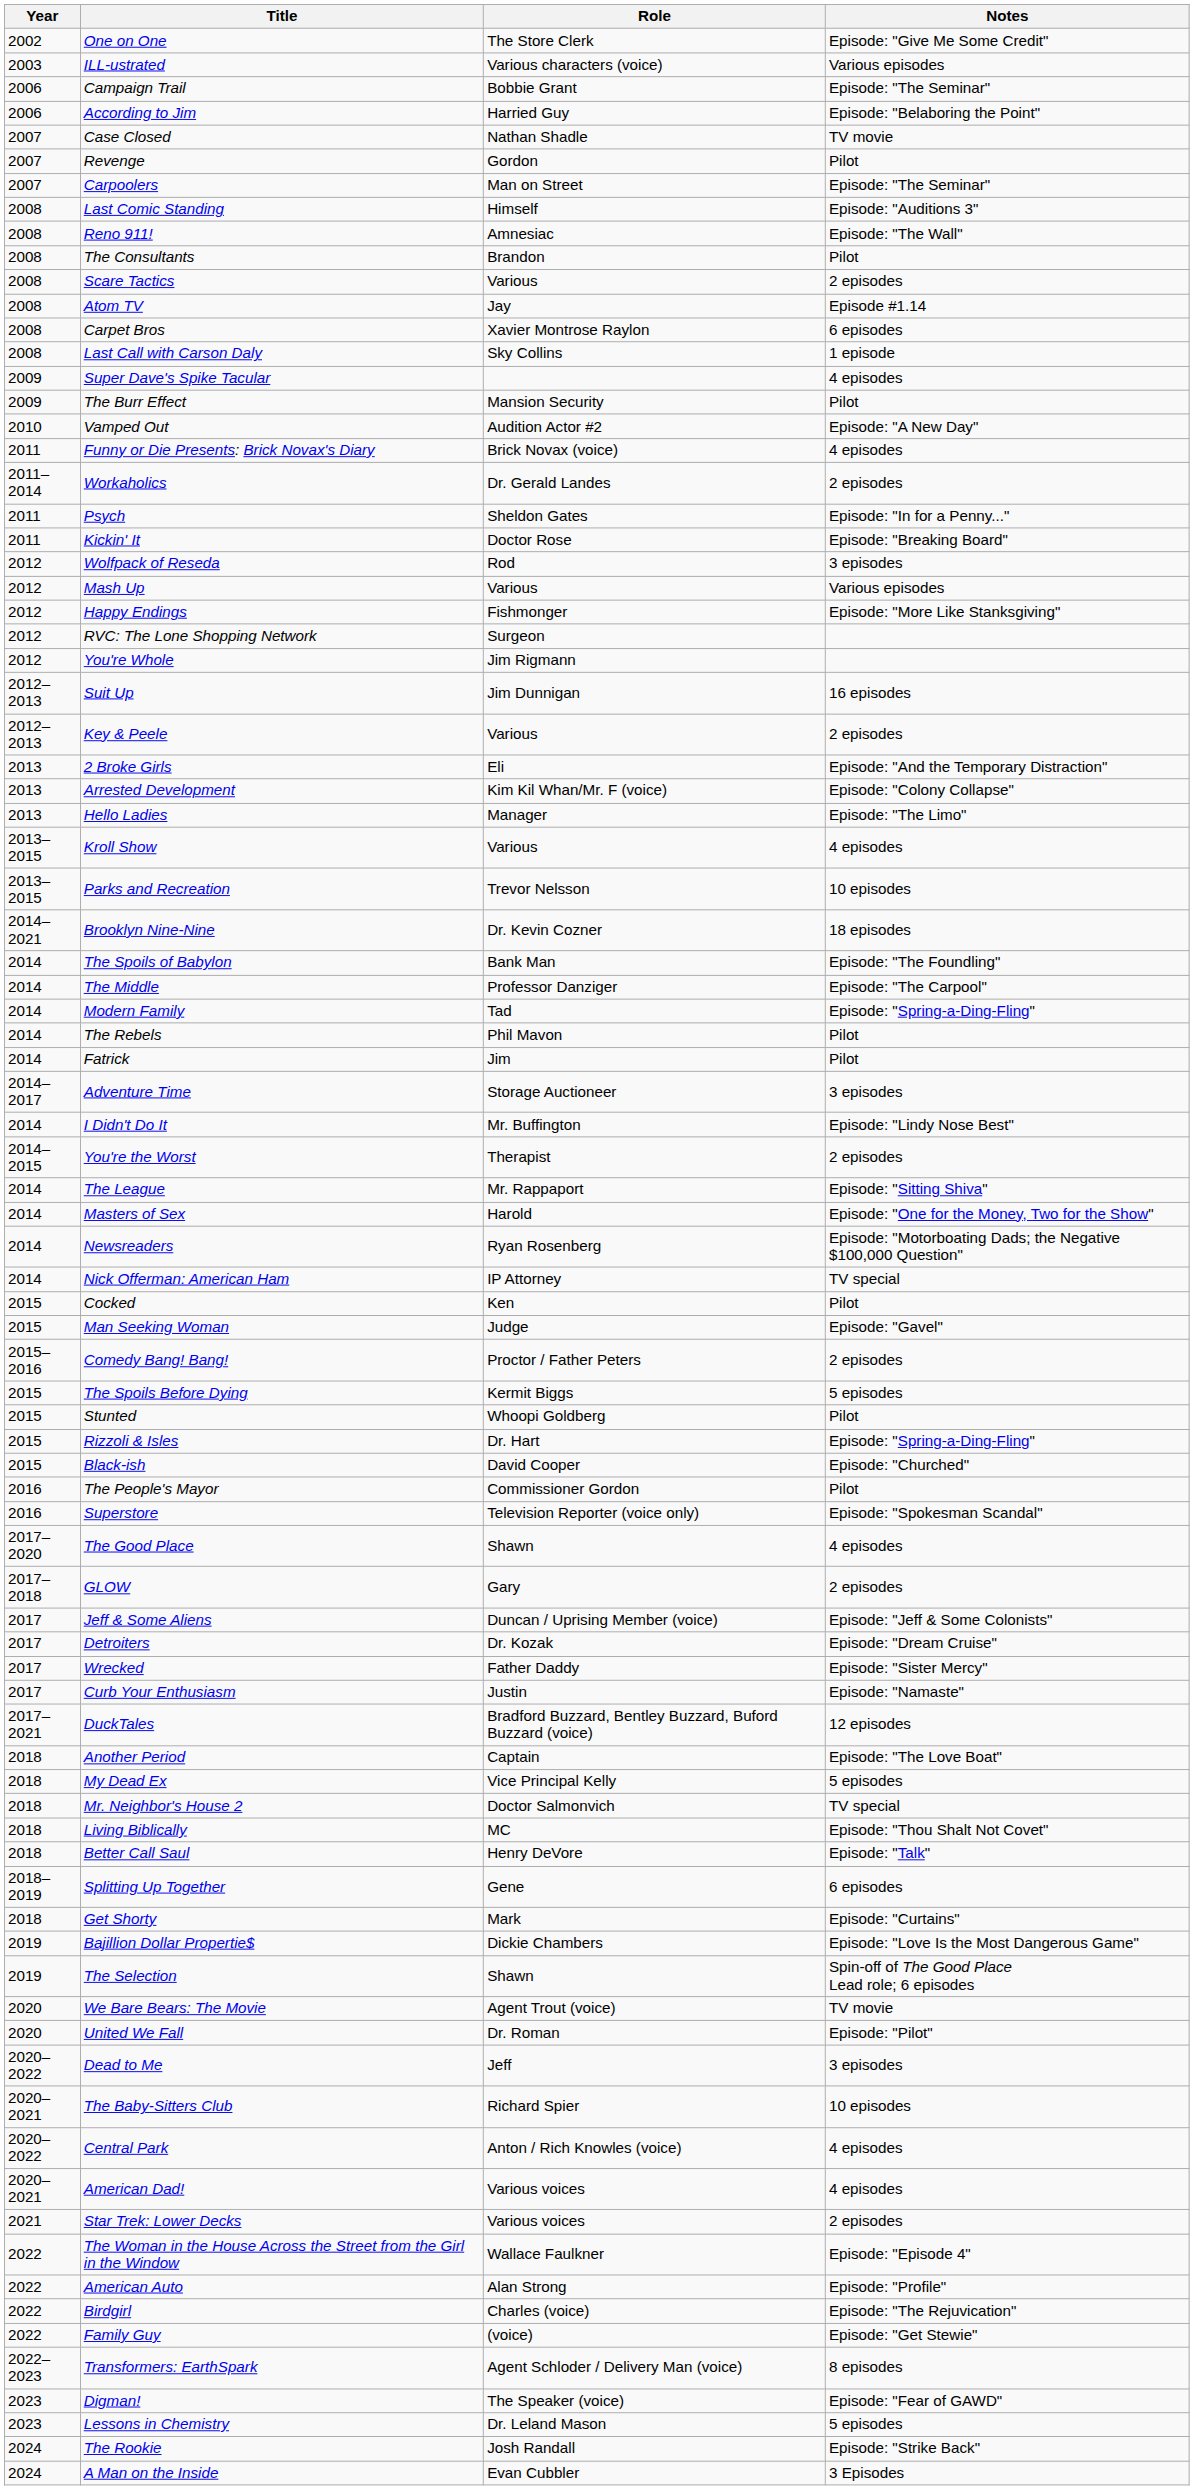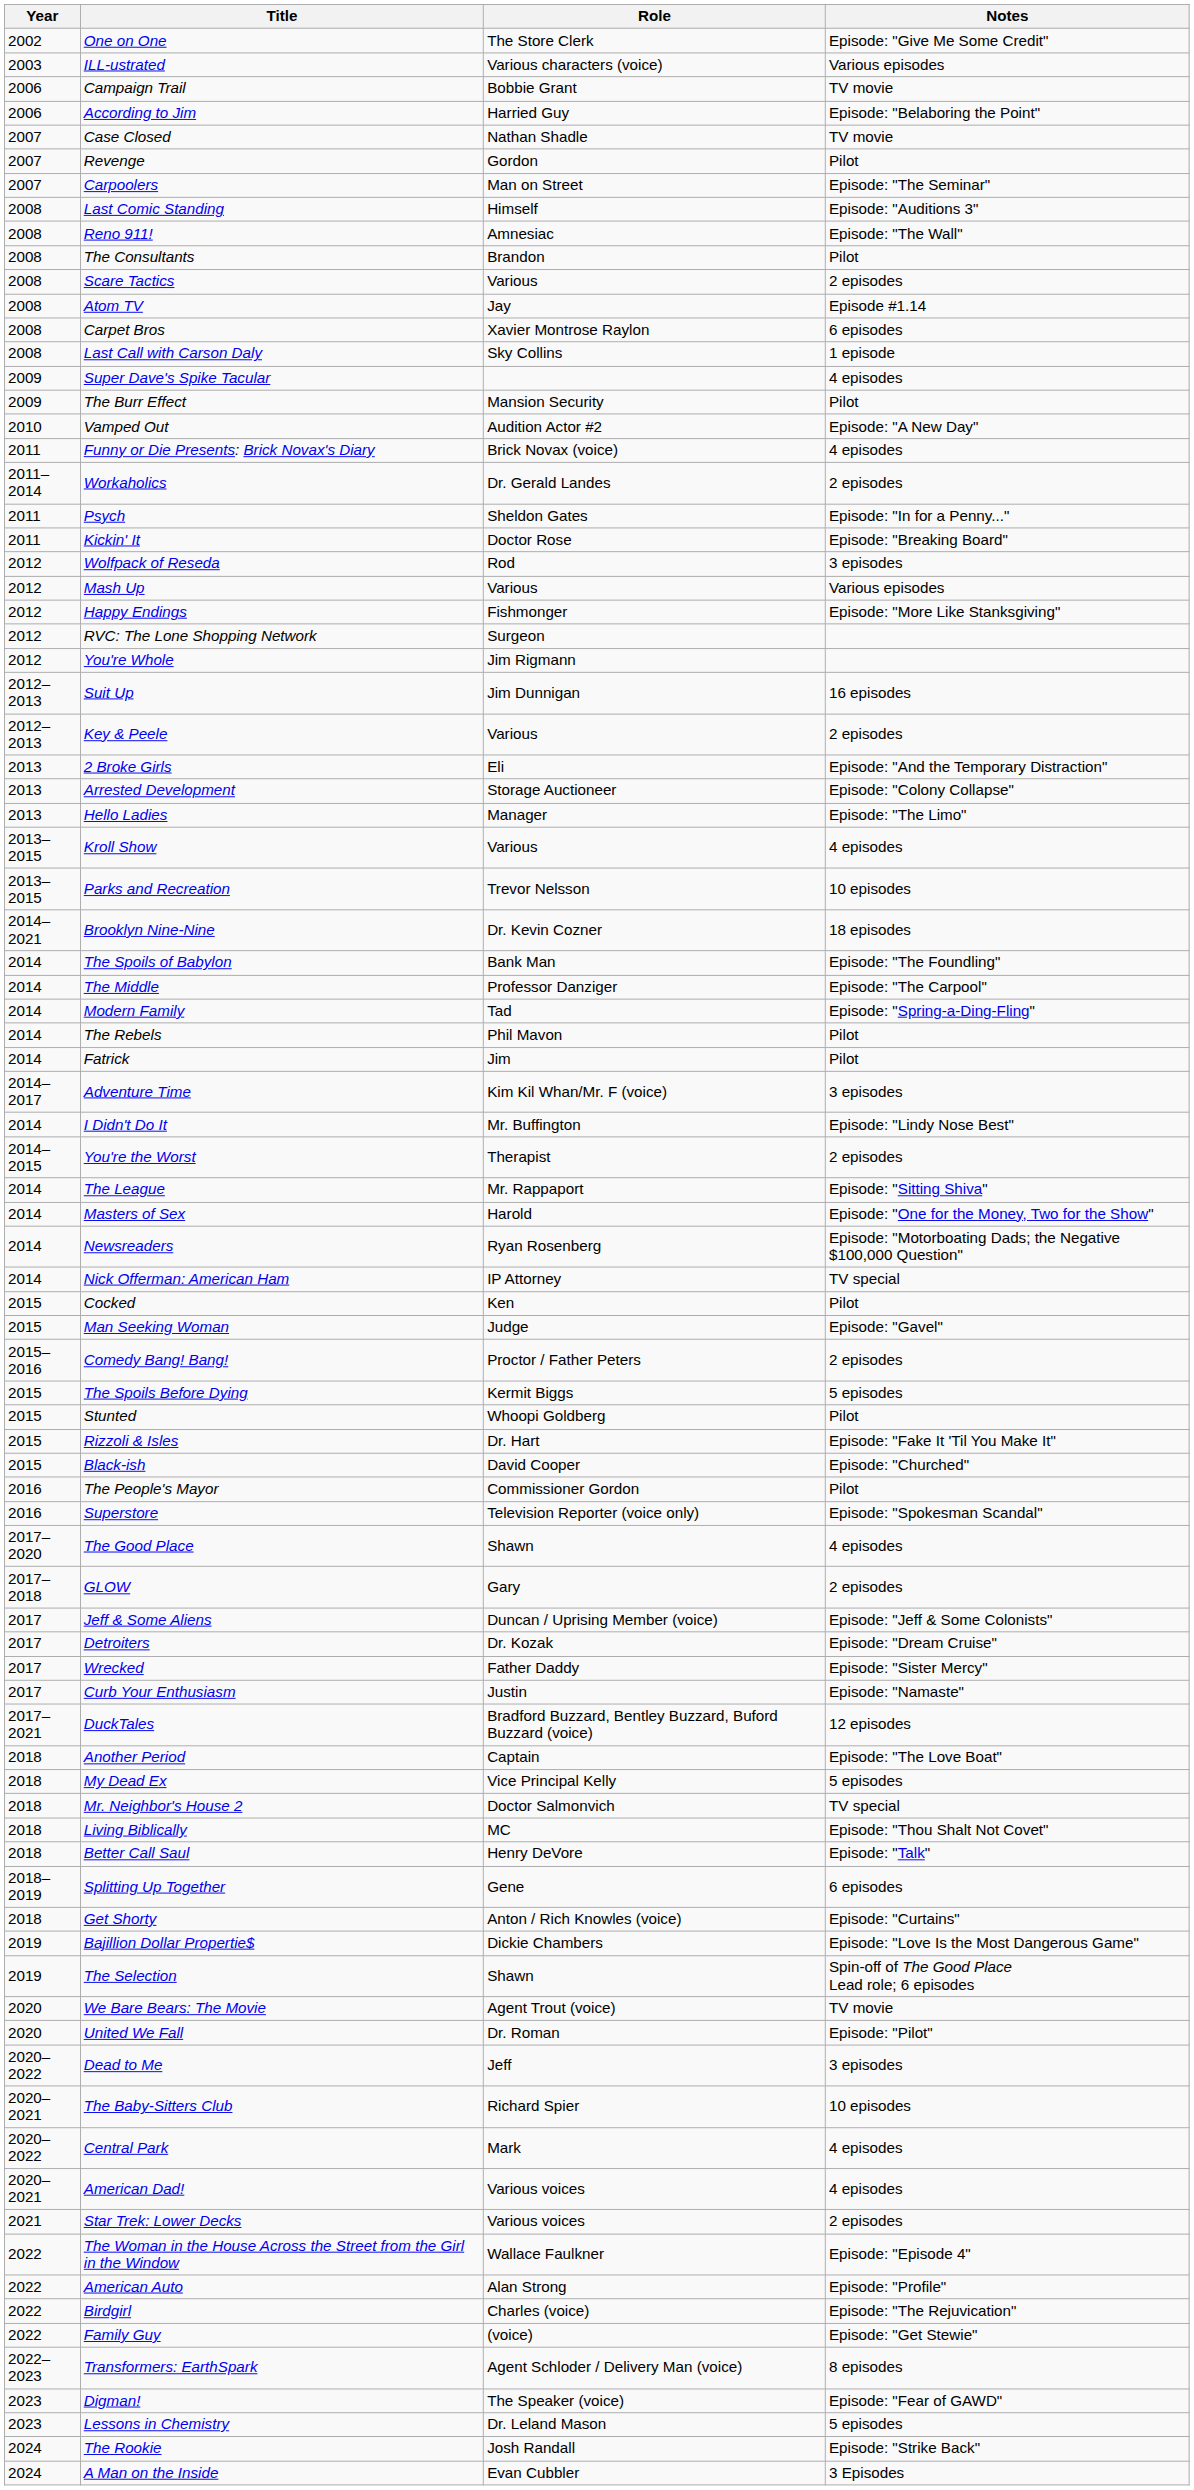 <table class="wikitable sortable">
 <tr>
 <th>Year</th>
 <th>Title</th>
 <th>Role</th>
 <th>Notes</th>
 </tr>
 <tr>
 <td>2002</td>
 <td><em><a href='#'>One on One</a></em></td>
 <td>The Store Clerk</td>
 <td>Episode: "Give Me Some Credit"</td>
 </tr>
 <tr>
 <td>2003</td>
 <td><em><a href='#'>ILL-ustrated</a></em></td>
 <td>Various characters (voice)</td>
 <td>Various episodes</td>
 </tr>
 <tr>
 <td>2006</td>
 <td><em>Campaign Trail</em></td>
 <td>Bobbie Grant</td>
-<td>Episode: "The Seminar"</td>
+<td>TV movie</td>
 </tr>
 <tr>
 <td>2006</td>
 <td><em><a href='#'>According to Jim</a></em></td>
 <td>Harried Guy</td>
 <td>Episode: "Belaboring the Point"</td>
 </tr>
 <tr>
 <td>2007</td>
 <td><em>Case Closed</em></td>
 <td>Nathan Shadle</td>
 <td>TV movie</td>
 </tr>
 <tr>
 <td>2007</td>
 <td><em>Revenge</em></td>
 <td>Gordon</td>
 <td>Pilot</td>
 </tr>
 <tr>
 <td>2007</td>
 <td><em><a href='#'>Carpoolers</a></em></td>
 <td>Man on Street</td>
 <td>Episode: "The Seminar"</td>
 </tr>
 <tr>
 <td>2008</td>
 <td><em><a href='#'>Last Comic Standing</a></em></td>
 <td>Himself</td>
 <td>Episode: "Auditions 3"</td>
 </tr>
 <tr>
 <td>2008</td>
 <td><em><a href='#'>Reno 911!</a></em></td>
 <td>Amnesiac</td>
 <td>Episode: "The Wall"</td>
 </tr>
 <tr>
 <td>2008</td>
 <td><em>The Consultants</em></td>
 <td>Brandon</td>
 <td>Pilot</td>
 </tr>
 <tr>
 <td>2008</td>
 <td><em><a href='#'>Scare Tactics</a></em></td>
 <td>Various</td>
 <td>2 episodes</td>
 </tr>
 <tr>
 <td>2008</td>
 <td><em><a href='#'>Atom TV</a></em></td>
 <td>Jay</td>
 <td>Episode #1.14</td>
 </tr>
 <tr>
 <td>2008</td>
 <td><em>Carpet Bros</em></td>
 <td>Xavier Montrose Raylon</td>
 <td>6 episodes</td>
 </tr>
 <tr>
 <td>2008</td>
 <td><em><a href='#'>Last Call with Carson Daly</a></em></td>
 <td>Sky Collins</td>
 <td>1 episode</td>
 </tr>
 <tr>
 <td>2009</td>
 <td><em><a href='#'>Super Dave's Spike Tacular</a></em></td>
 <td></td>
 <td>4 episodes</td>
 </tr>
 <tr>
 <td>2009</td>
 <td><em>The Burr Effect</em></td>
 <td>Mansion Security</td>
 <td>Pilot</td>
 </tr>
 <tr>
 <td>2010</td>
 <td><em>Vamped Out</em></td>
 <td>Audition Actor #2</td>
 <td>Episode: "A New Day"</td>
 </tr>
 <tr>
 <td>2011</td>
 <td><em><a href='#'>Funny or Die Presents</a>: <a href='#'>Brick Novax's Diary</a></em></td>
 <td>Brick Novax (voice)</td>
 <td>4 episodes</td>
 </tr>
 <tr>
 <td>2011–2014</td>
 <td><em><a href='#'>Workaholics</a></em></td>
 <td>Dr. Gerald Landes</td>
 <td>2 episodes</td>
 </tr>
 <tr>
 <td>2011</td>
 <td><em><a href='#'>Psych</a></em></td>
 <td>Sheldon Gates</td>
 <td>Episode: "In for a Penny..."</td>
 </tr>
 <tr>
 <td>2011</td>
 <td><em><a href='#'>Kickin' It</a></em></td>
 <td>Doctor Rose</td>
 <td>Episode: "Breaking Board"</td>
 </tr>
 <tr>
 <td>2012</td>
 <td><em><a href='#'>Wolfpack of Reseda</a></em></td>
 <td>Rod</td>
 <td>3 episodes</td>
 </tr>
 <tr>
 <td>2012</td>
 <td><em><a href='#'>Mash Up</a></em></td>
 <td>Various</td>
 <td>Various episodes</td>
 </tr>
 <tr>
 <td>2012</td>
 <td><em><a href='#'>Happy Endings</a></em></td>
 <td>Fishmonger</td>
 <td>Episode: "More Like Stanksgiving"</td>
 </tr>
 <tr>
 <td>2012</td>
 <td><em>RVC: The Lone Shopping Network</em></td>
 <td>Surgeon</td>
 <td></td>
 </tr>
 <tr>
 <td>2012</td>
 <td><em><a href='#'>You're Whole</a></em></td>
 <td>Jim Rigmann</td>
 <td></td>
 </tr>
 <tr>
 <td>2012–2013</td>
 <td><em><a href='#'>Suit Up</a></em></td>
 <td>Jim Dunnigan</td>
 <td>16 episodes</td>
 </tr>
 <tr>
 <td>2012–2013</td>
 <td><em><a href='#'>Key & Peele</a></em></td>
 <td>Various</td>
 <td>2 episodes</td>
 </tr>
 <tr>
 <td>2013</td>
 <td><em><a href='#'>2 Broke Girls</a></em></td>
 <td>Eli</td>
 <td>Episode: "And the Temporary Distraction"</td>
 </tr>
 <tr>
 <td>2013</td>
 <td><em><a href='#'>Arrested Development</a></em></td>
-<td>Kim Kil Whan/Mr. F (voice)</td>
+<td>Storage Auctioneer</td>
 <td>Episode: "Colony Collapse"</td>
 </tr>
 <tr>
 <td>2013</td>
 <td><em><a href='#'>Hello Ladies</a></em></td>
 <td>Manager</td>
 <td>Episode: "The Limo"</td>
 </tr>
 <tr>
 <td>2013–2015</td>
 <td><em><a href='#'>Kroll Show</a></em></td>
 <td>Various</td>
 <td>4 episodes</td>
 </tr>
 <tr>
 <td>2013–2015</td>
 <td><em><a href='#'>Parks and Recreation</a></em></td>
 <td>Trevor Nelsson</td>
 <td>10 episodes</td>
 </tr>
 <tr>
 <td>2014–2021</td>
 <td><em><a href='#'>Brooklyn Nine-Nine</a></em></td>
 <td>Dr. Kevin Cozner</td>
 <td>18 episodes</td>
 </tr>
 <tr>
 <td>2014</td>
 <td><em><a href='#'>The Spoils of Babylon</a></em></td>
 <td>Bank Man</td>
 <td>Episode: "The Foundling"</td>
 </tr>
 <tr>
 <td>2014</td>
 <td><em><a href='#'>The Middle</a></em></td>
 <td>Professor Danziger</td>
 <td>Episode: "The Carpool"</td>
 </tr>
 <tr>
 <td>2014</td>
 <td><em><a href='#'>Modern Family</a></em></td>
 <td>Tad</td>
 <td>Episode: "<a href='#'>Spring-a-Ding-Fling</a>"</td>
 </tr>
 <tr>
 <td>2014</td>
 <td><em>The Rebels</em></td>
 <td>Phil Mavon</td>
 <td>Pilot</td>
 </tr>
 <tr>
 <td>2014</td>
 <td><em>Fatrick</em></td>
 <td>Jim</td>
 <td>Pilot</td>
 </tr>
 <tr>
 <td>2014–2017</td>
 <td><em><a href='#'>Adventure Time</a></em></td>
-<td>Storage Auctioneer</td>
+<td>Kim Kil Whan/Mr. F (voice)</td>
 <td>3 episodes</td>
 </tr>
 <tr>
 <td>2014</td>
 <td><em><a href='#'>I Didn't Do It</a></em></td>
 <td>Mr. Buffington</td>
 <td>Episode: "Lindy Nose Best"</td>
 </tr>
 <tr>
 <td>2014–2015</td>
 <td><em><a href='#'>You're the Worst</a></em></td>
 <td>Therapist</td>
 <td>2 episodes</td>
 </tr>
 <tr>
 <td>2014</td>
 <td><em><a href='#'>The League</a></em></td>
 <td>Mr. Rappaport</td>
 <td>Episode: "<a href='#'>Sitting Shiva</a>"</td>
 </tr>
 <tr>
 <td>2014</td>
 <td><em><a href='#'>Masters of Sex</a></em></td>
 <td>Harold</td>
 <td>Episode: "<a href='#'>One for the Money, Two for the Show</a>"</td>
 </tr>
 <tr>
 <td>2014</td>
 <td><em><a href='#'>Newsreaders</a></em></td>
 <td>Ryan Rosenberg</td>
 <td>Episode: "Motorboating Dads; the Negative $100,000 Question"</td>
 </tr>
 <tr>
 <td>2014</td>
 <td><em><a href='#'>Nick Offerman: American Ham</a></em></td>
 <td>IP Attorney</td>
 <td>TV special</td>
 </tr>
 <tr>
 <td>2015</td>
 <td><em>Cocked</em></td>
 <td>Ken</td>
 <td>Pilot</td>
 </tr>
 <tr>
 <td>2015</td>
 <td><em><a href='#'>Man Seeking Woman</a></em></td>
 <td>Judge</td>
 <td>Episode: "Gavel"</td>
 </tr>
 <tr>
 <td>2015–2016</td>
 <td><em><a href='#'>Comedy Bang! Bang!</a></em></td>
 <td>Proctor / Father Peters</td>
 <td>2 episodes</td>
 </tr>
 <tr>
 <td>2015</td>
 <td><em><a href='#'>The Spoils Before Dying</a></em></td>
 <td>Kermit Biggs</td>
 <td>5 episodes</td>
 </tr>
 <tr>
 <td>2015</td>
 <td><em>Stunted</em></td>
 <td>Whoopi Goldberg</td>
 <td>Pilot</td>
 </tr>
 <tr>
 <td>2015</td>
 <td><em><a href='#'>Rizzoli & Isles</a></em></td>
 <td>Dr. Hart</td>
-<td>Episode: "<a href='#'>Spring-a-Ding-Fling</a>"</td>
+<td>Episode: "Fake It 'Til You Make It"</td>
 </tr>
 <tr>
 <td>2015</td>
 <td><em><a href='#'>Black-ish</a></em></td>
 <td>David Cooper</td>
 <td>Episode: "Churched"</td>
 </tr>
 <tr>
 <td>2016</td>
 <td><em>The People's Mayor</em></td>
 <td>Commissioner Gordon</td>
 <td>Pilot</td>
 </tr>
 <tr>
 <td>2016</td>
 <td><em><a href='#'>Superstore</a></em></td>
 <td>Television Reporter (voice only)</td>
 <td>Episode: "Spokesman Scandal"</td>
 </tr>
 <tr>
 <td>2017–2020</td>
 <td><em><a href='#'>The Good Place</a></em></td>
 <td>Shawn</td>
 <td>4 episodes</td>
 </tr>
 <tr>
 <td>2017–2018</td>
 <td><em><a href='#'>GLOW</a></em></td>
 <td>Gary</td>
 <td>2 episodes</td>
 </tr>
 <tr>
 <td>2017</td>
 <td><em><a href='#'>Jeff & Some Aliens</a></em></td>
 <td>Duncan / Uprising Member (voice)</td>
 <td>Episode: "Jeff & Some Colonists"</td>
 </tr>
 <tr>
 <td>2017</td>
 <td><em><a href='#'>Detroiters</a></em></td>
 <td>Dr. Kozak</td>
 <td>Episode: "Dream Cruise"</td>
 </tr>
 <tr>
 <td>2017</td>
 <td><em><a href='#'>Wrecked</a></em></td>
 <td>Father Daddy</td>
 <td>Episode: "Sister Mercy"</td>
 </tr>
 <tr>
 <td>2017</td>
 <td><em><a href='#'>Curb Your Enthusiasm</a></em></td>
 <td>Justin</td>
 <td>Episode: "Namaste"</td>
 </tr>
 <tr>
 <td>2017–2021</td>
 <td><em><a href='#'>DuckTales</a></em></td>
 <td>Bradford Buzzard, Bentley Buzzard, Buford Buzzard (voice)</td>
 <td>12 episodes</td>
 </tr>
 <tr>
 <td>2018</td>
 <td><em><a href='#'>Another Period</a></em></td>
 <td>Captain</td>
 <td>Episode: "The Love Boat"</td>
 </tr>
 <tr>
 <td>2018</td>
 <td><em><a href='#'>My Dead Ex</a></em></td>
 <td>Vice Principal Kelly</td>
 <td>5 episodes</td>
 </tr>
 <tr>
 <td>2018</td>
 <td><em><a href='#'>Mr. Neighbor's House 2</a></em></td>
 <td>Doctor Salmonvich</td>
 <td>TV special</td>
 </tr>
 <tr>
 <td>2018</td>
 <td><em><a href='#'>Living Biblically</a></em></td>
 <td>MC</td>
 <td>Episode: "Thou Shalt Not Covet"</td>
 </tr>
 <tr>
 <td>2018</td>
 <td><em><a href='#'>Better Call Saul</a></em></td>
 <td>Henry DeVore</td>
 <td>Episode: "<a href='#'>Talk</a>"</td>
 </tr>
 <tr>
 <td>2018–2019</td>
 <td><em><a href='#'>Splitting Up Together</a></em></td>
 <td>Gene</td>
 <td>6 episodes</td>
 </tr>
 <tr>
 <td>2018</td>
 <td><em><a href='#'>Get Shorty</a></em></td>
-<td>Mark</td>
+<td>Anton / Rich Knowles (voice)</td>
 <td>Episode: "Curtains"</td>
 </tr>
 <tr>
 <td>2019</td>
 <td><em><a href='#'>Bajillion Dollar Propertie$</a></em></td>
 <td>Dickie Chambers</td>
 <td>Episode: "Love Is the Most Dangerous Game"</td>
 </tr>
 <tr>
 <td>2019</td>
 <td><em><a href='#'>The Selection</a></em></td>
 <td>Shawn</td>
 <td>Spin-off of <em>The Good Place</em><br>Lead role; 6 episodes</td>
 </tr>
 <tr>
 <td>2020</td>
 <td><em><a href='#'>We Bare Bears: The Movie</a></em></td>
 <td>Agent Trout (voice)</td>
 <td>TV movie</td>
 </tr>
 <tr>
 <td>2020</td>
 <td><em><a href='#'>United We Fall</a></em></td>
 <td>Dr. Roman</td>
 <td>Episode: "Pilot"</td>
 </tr>
 <tr>
 <td>2020–2022</td>
 <td><em><a href='#'>Dead to Me</a></em></td>
 <td>Jeff</td>
 <td>3 episodes</td>
 </tr>
 <tr>
 <td>2020–2021</td>
 <td><em><a href='#'>The Baby-Sitters Club</a></em></td>
 <td>Richard Spier</td>
 <td>10 episodes</td>
 </tr>
 <tr>
 <td>2020–2022</td>
 <td><em><a href='#'>Central Park</a></em></td>
-<td>Anton / Rich Knowles (voice)</td>
+<td>Mark</td>
 <td>4 episodes</td>
 </tr>
 <tr>
 <td>2020–2021</td>
 <td><em><a href='#'>American Dad!</a></em></td>
 <td>Various voices</td>
 <td>4 episodes</td>
 </tr>
 <tr>
 <td>2021</td>
 <td><em><a href='#'>Star Trek: Lower Decks</a></em></td>
 <td>Various voices</td>
 <td>2 episodes</td>
 </tr>
 <tr>
 <td>2022</td>
 <td><em><a href='#'>The Woman in the House Across the Street from the Girl in the Window</a></em></td>
 <td>Wallace Faulkner</td>
 <td>Episode: "Episode 4"</td>
 </tr>
 <tr>
 <td>2022</td>
 <td><em><a href='#'>American Auto</a></em></td>
 <td>Alan Strong</td>
 <td>Episode: "Profile"</td>
 </tr>
 <tr>
 <td>2022</td>
 <td><em><a href='#'>Birdgirl</a></em></td>
 <td>Charles (voice)</td>
 <td>Episode: "The Rejuvication"</td>
 </tr>
 <tr>
 <td>2022</td>
 <td><em><a href='#'>Family Guy</a></em></td>
 <td>(voice)</td>
 <td>Episode: "Get Stewie"</td>
 </tr>
 <tr>
 <td>2022–2023</td>
 <td><em><a href='#'>Transformers: EarthSpark</a></em></td>
 <td>Agent Schloder / Delivery Man (voice)</td>
 <td>8 episodes</td>
 </tr>
 <tr>
 <td>2023</td>
 <td><em><a href='#'>Digman!</a></em></td>
 <td>The Speaker (voice)</td>
 <td>Episode: "Fear of GAWD"</td>
 </tr>
 <tr>
 <td>2023</td>
 <td><em><a href='#'>Lessons in Chemistry</a></em></td>
 <td>Dr. Leland Mason</td>
 <td>5 episodes</td>
 </tr>
 <tr>
 <td>2024</td>
 <td><em><a href='#'>The Rookie</a></em></td>
 <td>Josh Randall</td>
 <td>Episode: "Strike Back"</td>
 </tr>
 <tr>
 <td>2024</td>
 <td><em><a href='#'>A Man on the Inside</a></em></td>
 <td>Evan Cubbler</td>
 <td>3 Episodes</td>
 </tr>
 </table>
